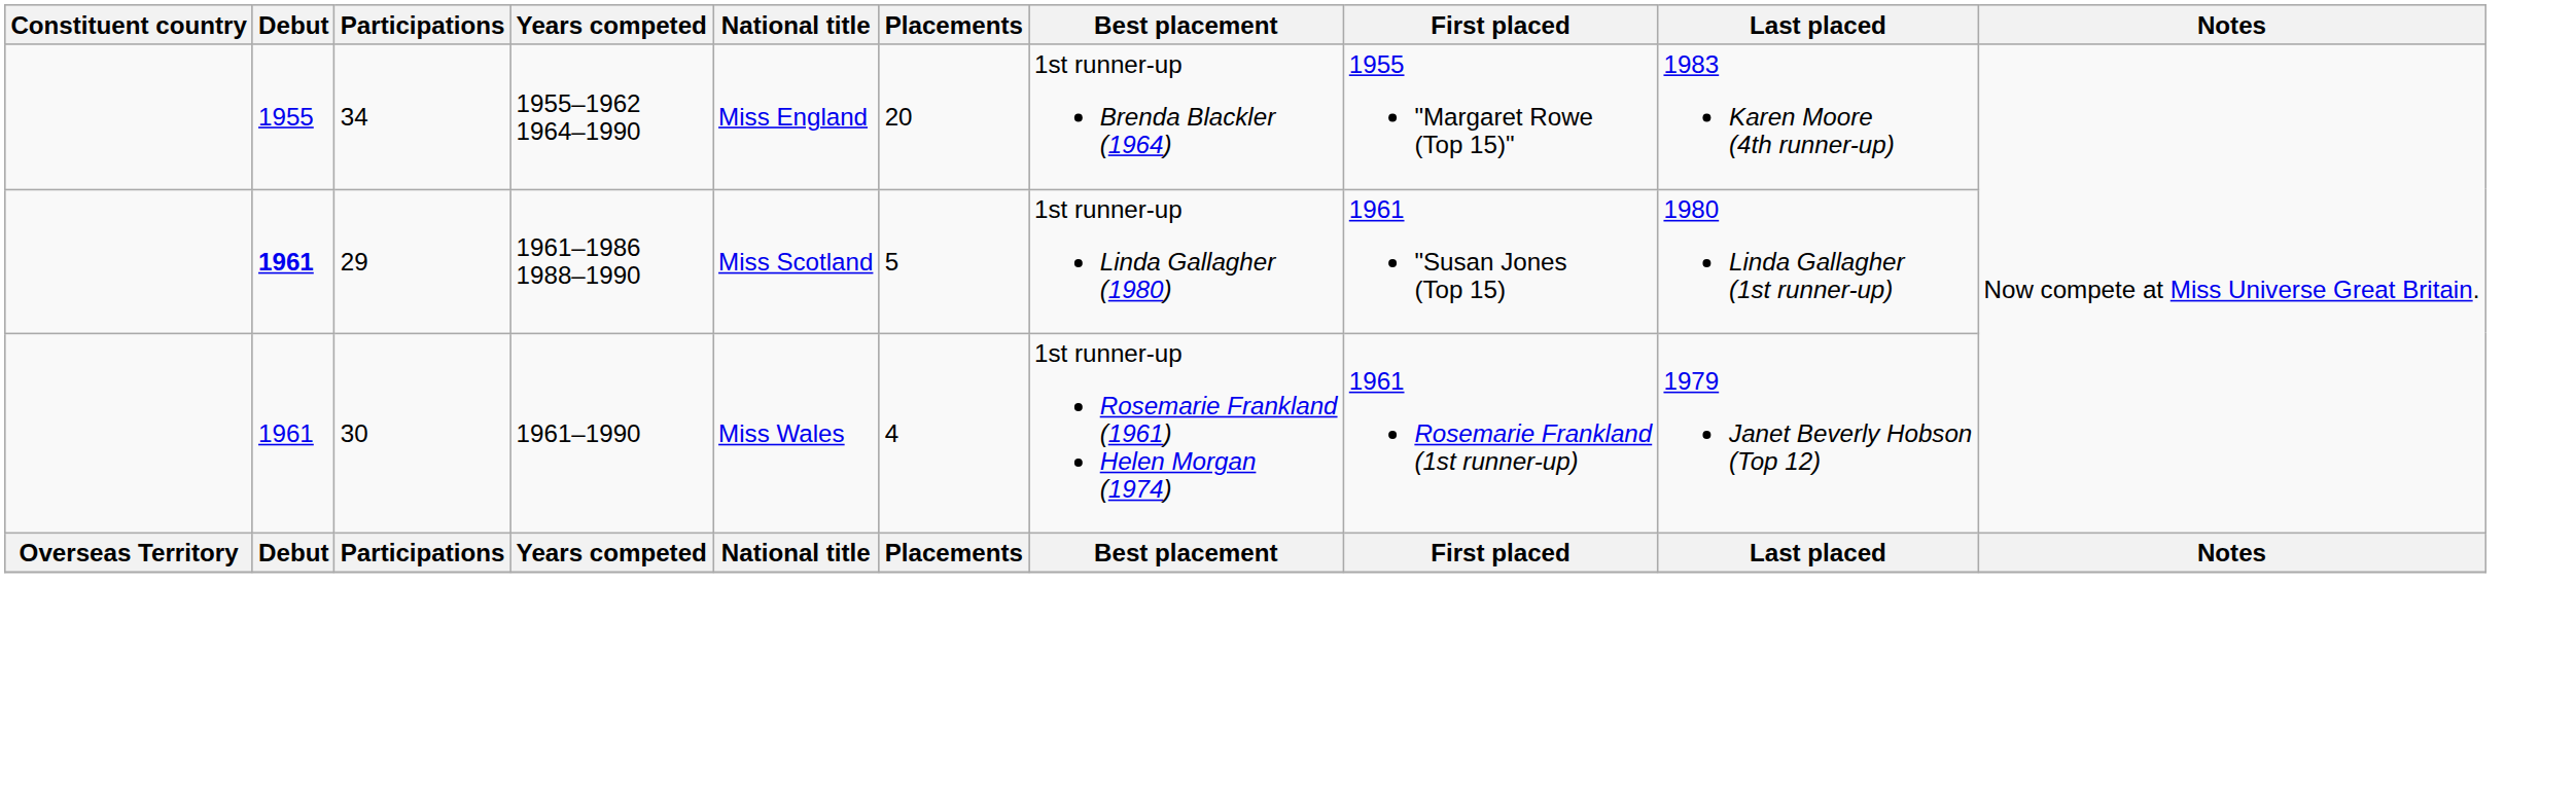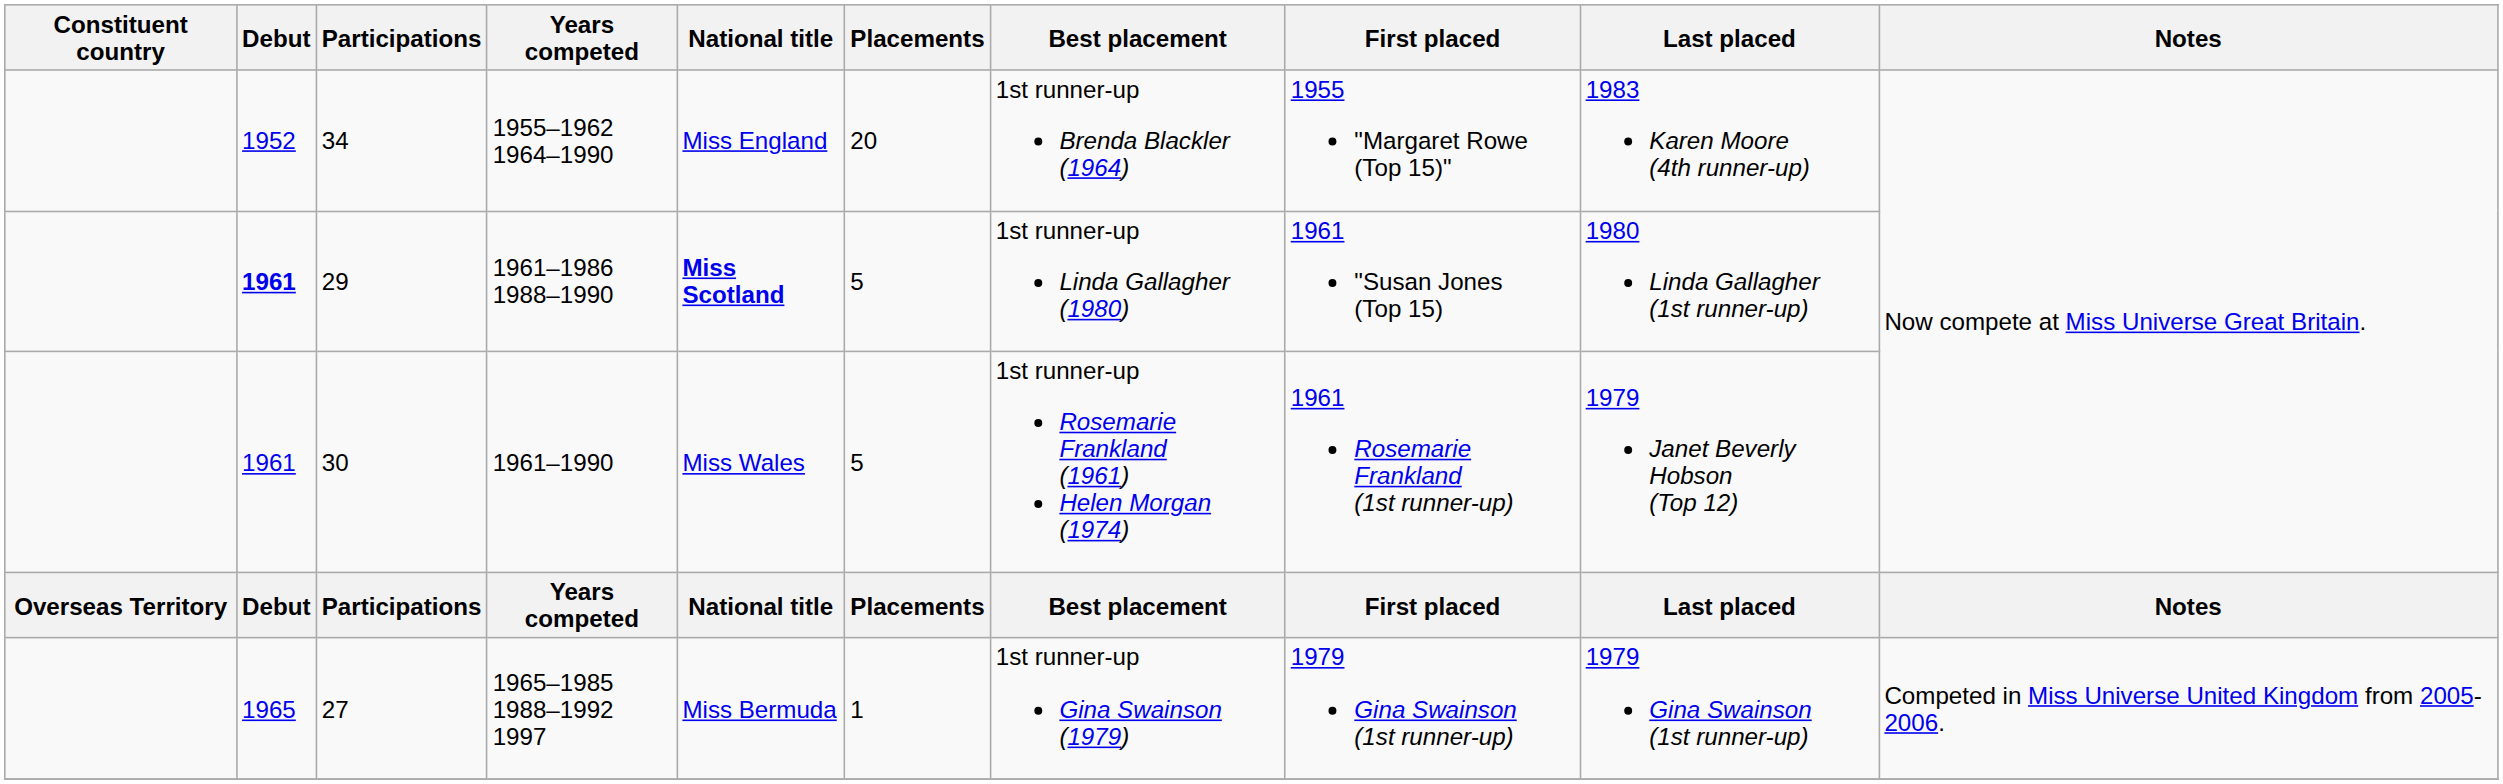 <table class="wikitable" style="font-size: 95%;">
 <tr>
 <th>Constituent country</th>
 <th>Debut</th>
 <th>Participations</th>
 <th>Years competed</th>
 <th>National title</th>
 <th>Placements</th>
 <th>Best placement</th>
 <th>First placed</th>
 <th>Last placed</th>
 <th>Notes</th>
 </tr>
 <tr>
 <td><strong></strong></td>
-<td><a href='#'>1955</a></td>
+<td><a href='#'>1952</a></td>
 <td>34</td>
 <td>1955–1962<br>1964–1990</td>
 <td><a href='#'>Miss England</a></td>
 <td>20</td>
 <td>1st runner-up<br><ul><li><em>Brenda Blackler<br>(<a href='#'>1964</a>)</em></li></ul></td>
 <td><a href='#'>1955</a><br><ul><li>"Margaret Rowe<br>(Top 15)"</li></ul></td>
 <td><a href='#'>1983</a><br><ul><li><em>Karen Moore<br>(4th runner-up)</em></li></ul></td>
 <td rowspan=3>Now compete at <a href='#'>Miss Universe Great Britain</a>.</td>
 </tr>
 <tr>
 <td><strong></strong></td>
 <td><strong><a href='#'>1961</a></strong></td>
 <td>29</td>
 <td>1961–1986<br>1988–1990</td>
-<td><a href='#'>Miss Scotland</a></td>
+<td><strong><a href='#'>Miss Scotland</a></strong></td>
 <td>5</td>
 <td>1st runner-up<br><ul><li><em>Linda Gallagher<br>(<a href='#'>1980</a>)</em></li></ul></td>
 <td><a href='#'>1961</a><br><ul><li>"Susan Jones<br>(Top 15)</li></ul></td>
 <td><a href='#'>1980</a><br><ul><li><em>Linda Gallagher<br>(1st runner-up)</em></li></ul></td>
 </tr>
 <tr>
 <td><strong></strong></td>
 <td><a href='#'>1961</a></td>
 <td>30</td>
 <td>1961–1990</td>
 <td><a href='#'>Miss Wales</a></td>
-<td>4</td>
+<td>5</td>
 <td>1st runner-up<br><ul><li><em><a href='#'>Rosemarie Frankland</a><br>(<a href='#'>1961</a>)</em></li><li><em><a href='#'>Helen Morgan</a><br>(<a href='#'>1974</a>)</em></li></ul></td>
 <td><a href='#'>1961</a><br><ul><li><em><a href='#'>Rosemarie Frankland</a><br>(1st runner-up)</em></li></ul></td>
 <td><a href='#'>1979</a><br><ul><li><em>Janet Beverly Hobson<br>(Top 12)</em></li></ul></td>
 </tr>
 <tr>
 <th>Overseas Territory</th>
 <th>Debut</th>
 <th>Participations</th>
 <th>Years competed</th>
 <th>National title</th>
 <th>Placements</th>
 <th>Best placement</th>
 <th>First placed</th>
 <th>Last placed</th>
 <th>Notes</th>
 </tr>
 <tr>
+<td><strong></strong></td>
+<td><a href='#'>1965</a></td>
+<td>27</td>
+<td>1965–1985<br>1988–1992<br>1997</td>
+<td><a href='#'>Miss Bermuda</a></td>
+<td>1</td>
+<td>1st runner-up<br><ul><li><em><a href='#'>Gina Swainson</a><br>(<a href='#'>1979</a>)</em></li></ul></td>
+<td><a href='#'>1979</a><br><ul><li><em><a href='#'>Gina Swainson</a><br>(1st runner-up)</em></li></ul></td>
+<td><a href='#'>1979</a><br><ul><li><em><a href='#'>Gina Swainson</a><br>(1st runner-up)</em></li></ul></td>
+<td>Competed in <a href='#'>Miss Universe United Kingdom</a> from <a href='#'>2005</a>-<a href='#'>2006</a>.</td>
+</tr>
+<tr>
 </tr>
 </table>
